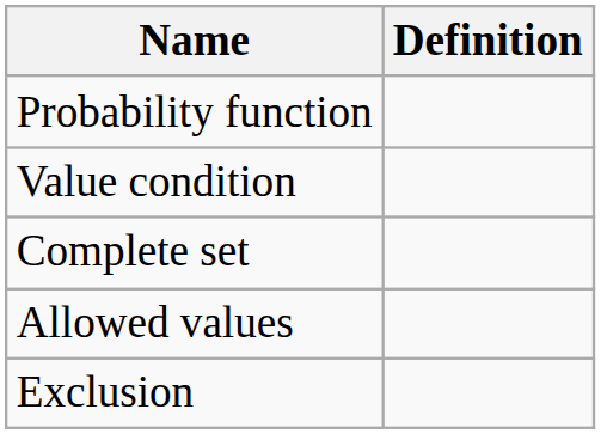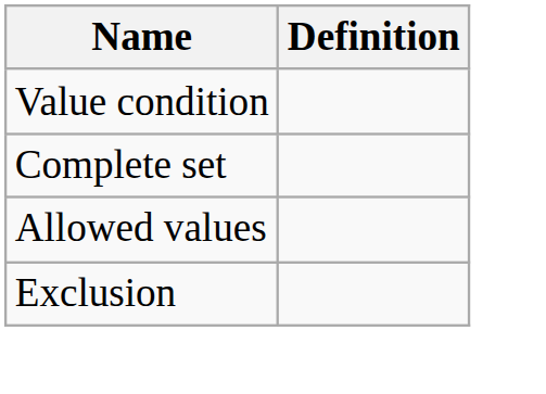 <table class="wikitable">
 <tr>
 <th>Name</th>
 <th>Definition</th>
-</tr>
-<tr>
-<td>Probability function</td>
-<td></td>
 </tr>
 <tr>
 <td>Value condition</td>
 <td></td>
 </tr>
 <tr>
 <td>Complete set</td>
 <td></td>
 </tr>
 <tr>
 <td>Allowed values</td>
 <td></td>
 </tr>
 <tr>
 <td>Exclusion</td>
 <td></td>
 </tr>
 </table>
